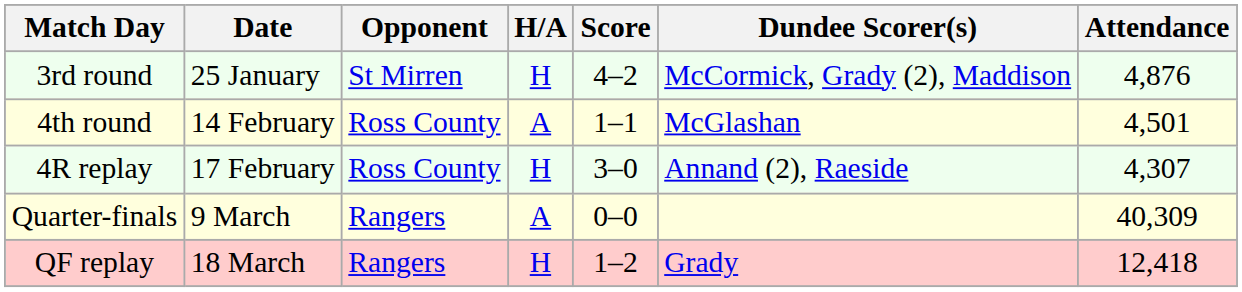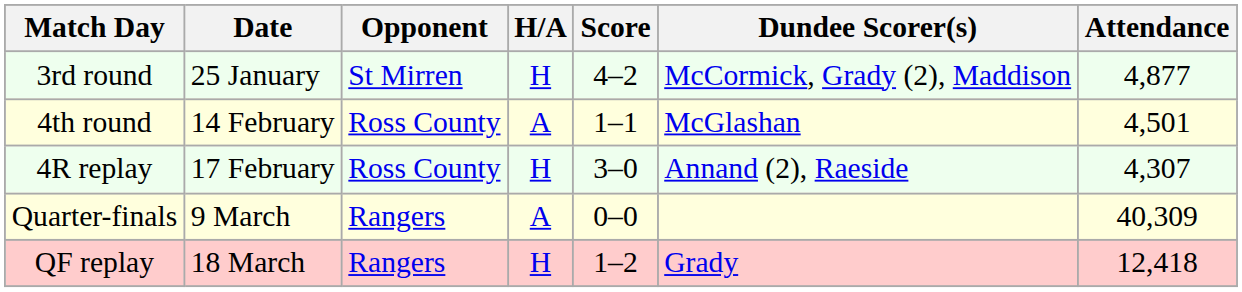 <table class="wikitable" style="text-align:center">
 <tr>
 <th>Match Day</th>
 <th>Date</th>
 <th>Opponent</th>
 <th>H/A</th>
 <th>Score</th>
 <th>Dundee Scorer(s)</th>
 <th>Attendance</th>
 </tr>
 <tr bgcolor="#EEFFEE">
 <td>3rd round</td>
 <td align="left">25 January</td>
 <td align="left"><a href='#'>St Mirren</a></td>
 <td><a href='#'>H</a></td>
 <td>4–2</td>
 <td align="left"><a href='#'>McCormick</a>, <a href='#'>Grady</a> (2), <a href='#'>Maddison</a></td>
-<td>4,876</td>
+<td>4,877</td>
 </tr>
 <tr bgcolor="#FFFFDD">
 <td>4th round</td>
 <td align="left">14 February</td>
 <td align="left"><a href='#'>Ross County</a></td>
 <td><a href='#'>A</a></td>
 <td>1–1</td>
 <td align="left"><a href='#'>McGlashan</a></td>
 <td>4,501</td>
 </tr>
 <tr bgcolor="#EEFFEE">
 <td>4R replay</td>
 <td align="left">17 February</td>
 <td align="left"><a href='#'>Ross County</a></td>
 <td><a href='#'>H</a></td>
 <td>3–0</td>
 <td align="left"><a href='#'>Annand</a> (2), <a href='#'>Raeside</a></td>
 <td>4,307</td>
 </tr>
 <tr bgcolor="#FFFFDD">
 <td>Quarter-finals</td>
 <td align="left">9 March</td>
 <td align="left"><a href='#'>Rangers</a></td>
 <td><a href='#'>A</a></td>
 <td>0–0</td>
 <td align="left"></td>
 <td>40,309</td>
 </tr>
 <tr bgcolor="#FFCCCC">
 <td>QF replay</td>
 <td align="left">18 March</td>
 <td align="left"><a href='#'>Rangers</a></td>
 <td><a href='#'>H</a></td>
 <td>1–2</td>
 <td align="left"><a href='#'>Grady</a></td>
 <td>12,418</td>
 </tr>
 </table>
